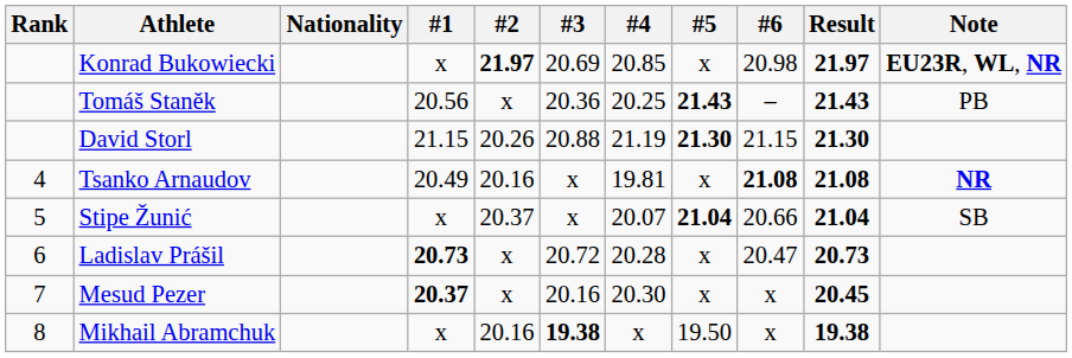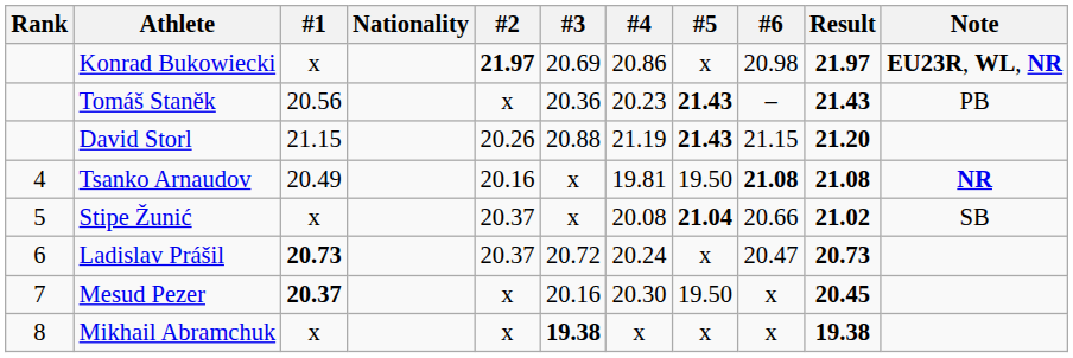 <table class="wikitable sortable" style="text-align:center">
 <tr>
 <th>Rank</th>
 <th>Athlete</th>
+<th>#1</th>
 <th>Nationality</th>
-<th>#1</th>
 <th>#2</th>
 <th>#3</th>
 <th>#4</th>
 <th>#5</th>
 <th>#6</th>
 <th>Result</th>
 <th>Note</th>
 </tr>
 <tr>
 <td></td>
 <td align=left><a href='#'>Konrad Bukowiecki</a></td>
+<td>x</td>
 <td align=left></td>
-<td>x</td>
 <td><strong>21.97</strong></td>
 <td>20.69</td>
-<td>20.85</td>
+<td>20.86</td>
 <td>x</td>
 <td>20.98</td>
 <td><strong>21.97</strong></td>
 <td><strong>EU23R</strong>, <strong>WL</strong>, <strong><a href='#'>NR</a></strong></td>
 </tr>
 <tr>
 <td></td>
 <td align=left><a href='#'>Tomáš Staněk</a></td>
+<td>20.56</td>
 <td align=left></td>
-<td>20.56</td>
 <td>x</td>
 <td>20.36</td>
-<td>20.25</td>
+<td>20.23</td>
 <td><strong>21.43</strong></td>
 <td>–</td>
 <td><strong>21.43</strong></td>
 <td>PB</td>
 </tr>
 <tr>
 <td></td>
 <td align=left><a href='#'>David Storl</a></td>
+<td>21.15</td>
 <td align=left></td>
-<td>21.15</td>
 <td>20.26</td>
 <td>20.88</td>
 <td>21.19</td>
-<td><strong>21.30</strong></td>
+<td><strong>21.43</strong></td>
 <td>21.15</td>
-<td><strong>21.30</strong></td>
+<td><strong>21.20</strong></td>
 <td></td>
 </tr>
 <tr>
 <td>4</td>
 <td align=left><a href='#'>Tsanko Arnaudov</a></td>
+<td>20.49</td>
 <td align=left></td>
-<td>20.49</td>
 <td>20.16</td>
 <td>x</td>
 <td>19.81</td>
-<td>x</td>
+<td>19.50</td>
 <td><strong>21.08</strong></td>
 <td><strong>21.08</strong></td>
 <td><strong><a href='#'>NR</a></strong></td>
 </tr>
 <tr>
 <td>5</td>
 <td align=left><a href='#'>Stipe Žunić</a></td>
+<td>x</td>
 <td align=left></td>
-<td>x</td>
 <td>20.37</td>
 <td>x</td>
-<td>20.07</td>
+<td>20.08</td>
 <td><strong>21.04</strong></td>
 <td>20.66</td>
-<td><strong>21.04</strong></td>
+<td><strong>21.02</strong></td>
 <td>SB</td>
 </tr>
 <tr>
 <td>6</td>
 <td align=left><a href='#'>Ladislav Prášil</a></td>
+<td><strong>20.73</strong></td>
 <td align=left></td>
-<td><strong>20.73</strong></td>
-<td>x</td>
+<td>20.37</td>
 <td>20.72</td>
-<td>20.28</td>
+<td>20.24</td>
 <td>x</td>
 <td>20.47</td>
 <td><strong>20.73</strong></td>
 <td></td>
 </tr>
 <tr>
 <td>7</td>
 <td align=left><a href='#'>Mesud Pezer</a></td>
+<td><strong>20.37</strong></td>
 <td align=left></td>
-<td><strong>20.37</strong></td>
 <td>x</td>
 <td>20.16</td>
 <td>20.30</td>
-<td>x</td>
+<td>19.50</td>
 <td>x</td>
 <td><strong>20.45</strong></td>
 <td></td>
 </tr>
 <tr>
 <td>8</td>
 <td align=left><a href='#'>Mikhail Abramchuk</a></td>
+<td>x</td>
 <td align=left></td>
 <td>x</td>
-<td>20.16</td>
 <td><strong>19.38</strong></td>
 <td>x</td>
-<td>19.50</td>
+<td>x</td>
 <td>x</td>
 <td><strong>19.38</strong></td>
 <td></td>
 </tr>
 </table>
